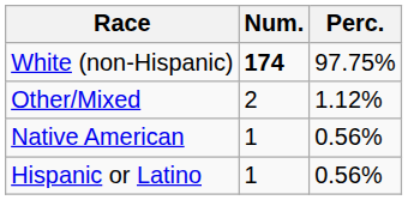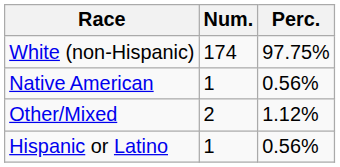 <table class="wikitable">
 <tr>
 <th>Race</th>
 <th>Num.</th>
 <th>Perc.</th>
 </tr>
 <tr>
 <td><a href='#'>White</a> (non-Hispanic)</td>
-<td><strong>174</strong></td>
+<td>174</td>
 <td>97.75%</td>
+</tr>
+<tr>
+<td><a href='#'>Native American</a></td>
+<td>1</td>
+<td>0.56%</td>
 </tr>
 <tr>
 <td><a href='#'>Other/Mixed</a></td>
 <td>2</td>
 <td>1.12%</td>
 </tr>
 <tr>
-<td><a href='#'>Native American</a></td>
-<td>1</td>
-<td>0.56%</td>
-</tr>
-<tr>
 <td><a href='#'>Hispanic</a> or <a href='#'>Latino</a></td>
 <td>1</td>
 <td>0.56%</td>
 </tr>
 </table>
